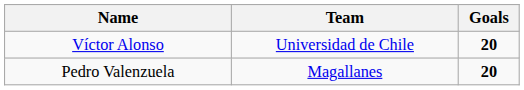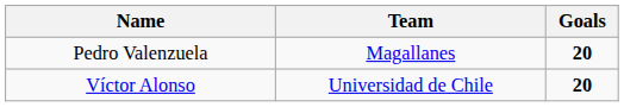 <table class="wikitable" style="font-size:95%; text-align:center;">
 <tr>
 <th width="205">Name</th>
 <th width="205">Team</th>
 <th width="50">Goals</th>
 </tr>
 <tr>
+<td> Pedro Valenzuela</td>
+<td><a href='#'>Magallanes</a></td>
+<td><strong>20</strong></td>
+</tr>
+<tr>
 <td> <a href='#'>Víctor Alonso</a></td>
 <td><a href='#'>Universidad de Chile</a></td>
 <td><strong>20</strong></td>
 </tr>
-<tr>
-<td> Pedro Valenzuela</td>
-<td><a href='#'>Magallanes</a></td>
-<td><strong>20</strong></td>
-</tr>
 </table>
